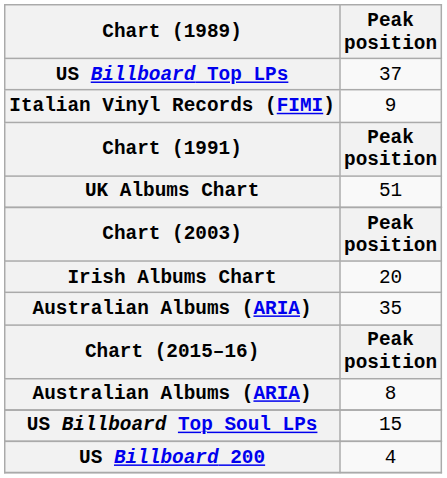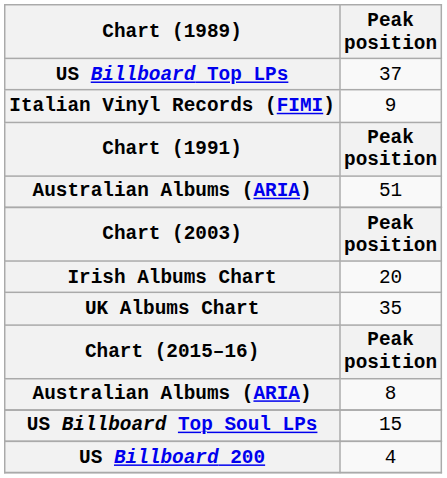 <table class="wikitable sortable plainrowheaders" style="text-align:center;">
 <tr>
 <th>Chart (1989)</th>
 <th>Peak<br>position</th>
 </tr>
 <tr>
 <th scope="row">US <a href='#'><em>Billboard</em> Top LPs</a></th>
 <td>37</td>
 </tr>
 <tr>
 <th scope="row">Italian Vinyl Records (<a href='#'>FIMI</a>)</th>
 <td>9</td>
 </tr>
 <tr>
 <th>Chart (1991)</th>
 <th>Peak<br>position</th>
 </tr>
 <tr>
-<th scope="row">UK Albums Chart</th>
+<th scope="row">Australian Albums (<a href='#'>ARIA</a>)</th>
 <td>51</td>
 </tr>
 <tr>
 </tr>
 <tr>
 <th>Chart (2003)</th>
 <th>Peak<br>position</th>
 </tr>
 <tr>
 <th scope="row">Irish Albums Chart</th>
 <td>20</td>
 </tr>
 <tr>
-<th scope="row">Australian Albums (<a href='#'>ARIA</a>)</th>
+<th scope="row">UK Albums Chart</th>
 <td>35</td>
 </tr>
 <tr>
 <th>Chart (2015–16)</th>
 <th>Peak<br>position</th>
 </tr>
 <tr>
 <th scope="row">Australian Albums (<a href='#'>ARIA</a>)</th>
 <td>8</td>
 </tr>
 <tr>
 </tr>
 <tr>
 </tr>
 <tr>
 </tr>
 <tr>
 </tr>
 <tr>
 <th scope="row">US <em>Billboard</em> <a href='#'>Top Soul LPs</a></th>
 <td>15</td>
 </tr>
 <tr>
 </tr>
 <tr>
 </tr>
 <tr>
 </tr>
 <tr>
 <th scope="row">US <a href='#'><em>Billboard</em> 200</a></th>
 <td>4</td>
 </tr>
 <tr>
 </tr>
 </table>
